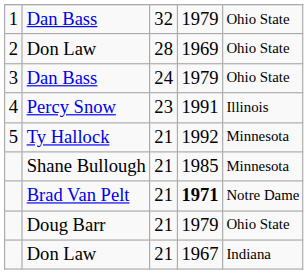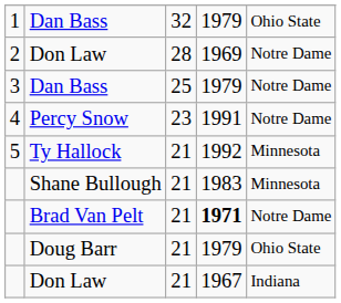 <table class="wikitable">
 <tr>
 </tr>
 <tr>
 <td>1</td>
 <td><a href='#'>Dan Bass</a></td>
 <td>32</td>
 <td>1979</td>
 <td style="font-size:80%;">Ohio State</td>
 </tr>
 <tr>
 <td>2</td>
 <td>Don Law</td>
 <td>28</td>
 <td>1969</td>
-<td style="font-size:80%;">Ohio State</td>
+<td style="font-size:80%;">Notre Dame</td>
 </tr>
 <tr>
 <td>3</td>
 <td><a href='#'>Dan Bass</a></td>
-<td>24</td>
+<td>25</td>
 <td>1979</td>
-<td style="font-size:80%;">Ohio State</td>
+<td style="font-size:80%;">Notre Dame</td>
 </tr>
 <tr>
 <td>4</td>
 <td><a href='#'>Percy Snow</a></td>
 <td>23</td>
 <td>1991</td>
-<td style="font-size:80%;">Illinois</td>
+<td style="font-size:80%;">Notre Dame</td>
 </tr>
 <tr>
 <td>5</td>
 <td><a href='#'>Ty Hallock</a></td>
 <td>21</td>
 <td>1992</td>
 <td style="font-size:80%;">Minnesota</td>
 </tr>
 <tr>
 <td></td>
 <td>Shane Bullough</td>
 <td>21</td>
-<td>1985</td>
+<td>1983</td>
 <td style="font-size:80%;">Minnesota</td>
 </tr>
 <tr>
 <td></td>
 <td><a href='#'>Brad Van Pelt</a></td>
 <td>21</td>
 <td><strong>1971</strong></td>
 <td style="font-size:80%;">Notre Dame</td>
 </tr>
 <tr>
 <td></td>
 <td>Doug Barr</td>
 <td>21</td>
 <td>1979</td>
 <td style="font-size:80%;">Ohio State</td>
 </tr>
 <tr>
 <td></td>
 <td>Don Law</td>
 <td>21</td>
 <td>1967</td>
 <td style="font-size:80%;">Indiana</td>
 </tr>
 </table>
